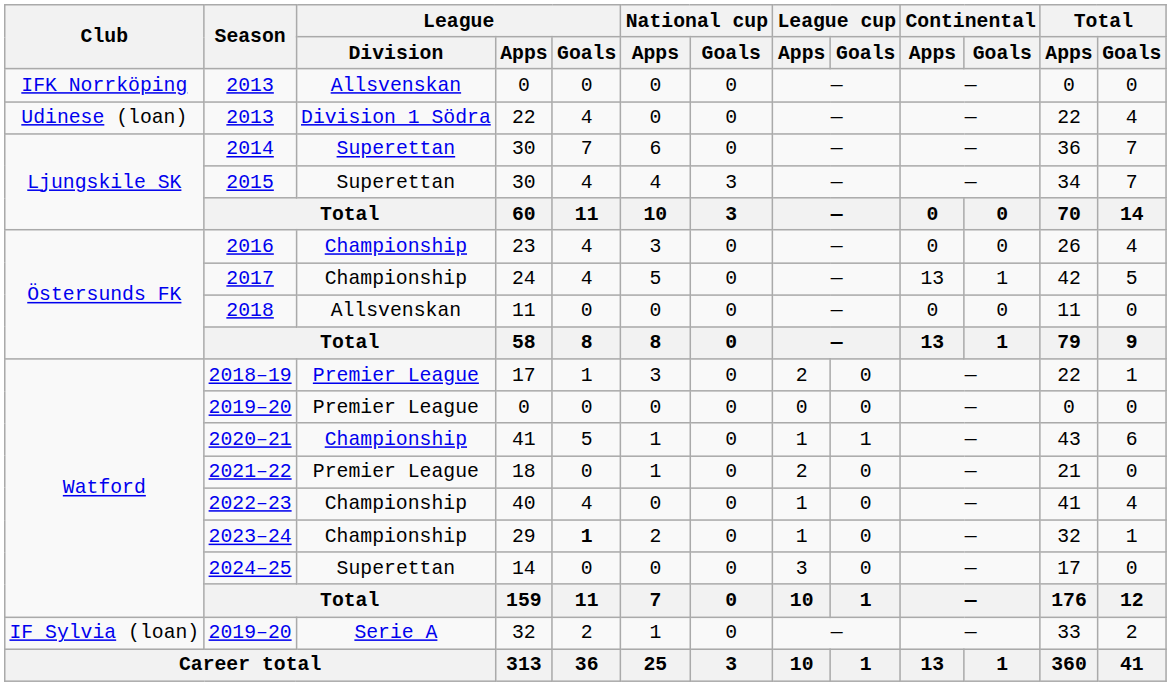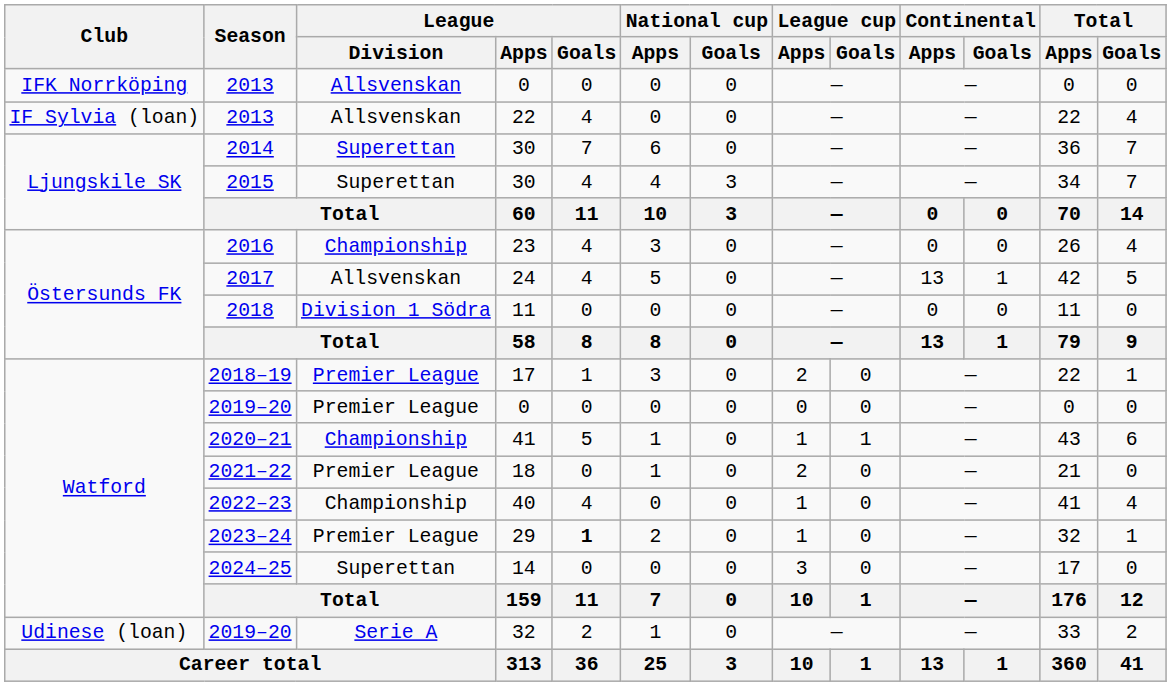 <table class="wikitable" style="text-align:center">
 <tr>
 <th rowspan="2">Club</th>
 <th rowspan="2">Season</th>
 <th colspan="3">League</th>
 <th colspan="2">National cup</th>
 <th colspan="2">League cup</th>
 <th colspan="2">Continental</th>
 <th colspan="2">Total</th>
 </tr>
 <tr>
 <th>Division</th>
 <th>Apps</th>
 <th>Goals</th>
 <th>Apps</th>
 <th>Goals</th>
 <th>Apps</th>
 <th>Goals</th>
 <th>Apps</th>
 <th>Goals</th>
 <th>Apps</th>
 <th>Goals</th>
 </tr>
 <tr>
 <td><a href='#'>IFK Norrköping</a></td>
 <td><a href='#'>2013</a></td>
 <td><a href='#'>Allsvenskan</a></td>
 <td>0</td>
 <td>0</td>
 <td>0</td>
 <td>0</td>
 <td colspan="2">—</td>
 <td colspan="2">—</td>
 <td>0</td>
 <td>0</td>
 </tr>
 <tr>
-<td><a href='#'>Udinese</a> (loan)</td>
+<td><a href='#'>IF Sylvia</a> (loan)</td>
 <td><a href='#'>2013</a></td>
-<td><a href='#'>Division 1 Södra</a></td>
+<td>Allsvenskan</td>
 <td>22</td>
 <td>4</td>
 <td>0</td>
 <td>0</td>
 <td colspan="2">—</td>
 <td colspan="2">—</td>
 <td>22</td>
 <td>4</td>
 </tr>
 <tr>
 <td rowspan="3"><a href='#'>Ljungskile SK</a></td>
 <td><a href='#'>2014</a></td>
 <td><a href='#'>Superettan</a></td>
 <td>30</td>
 <td>7</td>
 <td>6</td>
 <td>0</td>
 <td colspan="2">—</td>
 <td colspan="2">—</td>
 <td>36</td>
 <td>7</td>
 </tr>
 <tr>
 <td><a href='#'>2015</a></td>
 <td>Superettan</td>
 <td>30</td>
 <td>4</td>
 <td>4</td>
 <td>3</td>
 <td colspan="2">—</td>
 <td colspan="2">—</td>
 <td>34</td>
 <td>7</td>
 </tr>
 <tr>
 <th colspan="2">Total</th>
 <th>60</th>
 <th>11</th>
 <th>10</th>
 <th>3</th>
 <th colspan="2">—</th>
 <th>0</th>
 <th>0</th>
 <th>70</th>
 <th>14</th>
 </tr>
 <tr>
 <td rowspan="4"><a href='#'>Östersunds FK</a></td>
 <td><a href='#'>2016</a></td>
 <td><a href='#'>Championship</a></td>
 <td>23</td>
 <td>4</td>
 <td>3</td>
 <td>0</td>
 <td colspan="2">—</td>
 <td>0</td>
 <td>0</td>
 <td>26</td>
 <td>4</td>
 </tr>
 <tr>
 <td><a href='#'>2017</a></td>
-<td>Championship</td>
+<td>Allsvenskan</td>
 <td>24</td>
 <td>4</td>
 <td>5</td>
 <td>0</td>
 <td colspan="2">—</td>
 <td>13</td>
 <td>1</td>
 <td>42</td>
 <td>5</td>
 </tr>
 <tr>
 <td><a href='#'>2018</a></td>
-<td>Allsvenskan</td>
+<td><a href='#'>Division 1 Södra</a></td>
 <td>11</td>
 <td>0</td>
 <td>0</td>
 <td>0</td>
 <td colspan="2">—</td>
 <td>0</td>
 <td>0</td>
 <td>11</td>
 <td>0</td>
 </tr>
 <tr>
 <th colspan="2">Total</th>
 <th>58</th>
 <th>8</th>
 <th>8</th>
 <th>0</th>
 <th colspan="2">—</th>
 <th>13</th>
 <th>1</th>
 <th>79</th>
 <th>9</th>
 </tr>
 <tr>
 <td rowspan="8"><a href='#'>Watford</a></td>
 <td><a href='#'>2018–19</a></td>
 <td><a href='#'>Premier League</a></td>
 <td>17</td>
 <td>1</td>
 <td>3</td>
 <td>0</td>
 <td>2</td>
 <td>0</td>
 <td colspan="2">—</td>
 <td>22</td>
 <td>1</td>
 </tr>
 <tr>
 <td><a href='#'>2019–20</a></td>
 <td>Premier League</td>
 <td>0</td>
 <td>0</td>
 <td>0</td>
 <td>0</td>
 <td>0</td>
 <td>0</td>
 <td colspan="2">—</td>
 <td>0</td>
 <td>0</td>
 </tr>
 <tr>
 <td><a href='#'>2020–21</a></td>
 <td><a href='#'>Championship</a></td>
 <td>41</td>
 <td>5</td>
 <td>1</td>
 <td>0</td>
 <td>1</td>
 <td>1</td>
 <td colspan="2">—</td>
 <td>43</td>
 <td>6</td>
 </tr>
 <tr>
 <td><a href='#'>2021–22</a></td>
 <td>Premier League</td>
 <td>18</td>
 <td>0</td>
 <td>1</td>
 <td>0</td>
 <td>2</td>
 <td>0</td>
 <td colspan="2">—</td>
 <td>21</td>
 <td>0</td>
 </tr>
 <tr>
 <td><a href='#'>2022–23</a></td>
 <td>Championship</td>
 <td>40</td>
 <td>4</td>
 <td>0</td>
 <td>0</td>
 <td>1</td>
 <td>0</td>
 <td colspan="2">—</td>
 <td>41</td>
 <td>4</td>
 </tr>
 <tr>
 <td><a href='#'>2023–24</a></td>
-<td>Championship</td>
+<td>Premier League</td>
 <td>29</td>
 <td><strong>1</strong></td>
 <td>2</td>
 <td>0</td>
 <td>1</td>
 <td>0</td>
 <td colspan="2">—</td>
 <td>32</td>
 <td>1</td>
 </tr>
 <tr>
 <td><a href='#'>2024–25</a></td>
 <td>Superettan</td>
 <td>14</td>
 <td>0</td>
 <td>0</td>
 <td>0</td>
 <td>3</td>
 <td>0</td>
 <td colspan="2">—</td>
 <td>17</td>
 <td>0</td>
 </tr>
 <tr>
 <th colspan="2">Total</th>
 <th>159</th>
 <th>11</th>
 <th>7</th>
 <th>0</th>
 <th>10</th>
 <th>1</th>
 <th colspan="2">—</th>
 <th>176</th>
 <th>12</th>
 </tr>
 <tr>
-<td><a href='#'>IF Sylvia</a> (loan)</td>
+<td><a href='#'>Udinese</a> (loan)</td>
 <td><a href='#'>2019–20</a></td>
 <td><a href='#'>Serie A</a></td>
 <td>32</td>
 <td>2</td>
 <td>1</td>
 <td>0</td>
 <td colspan="2">—</td>
 <td colspan="2">—</td>
 <td>33</td>
 <td>2</td>
 </tr>
 <tr>
 <th colspan="3">Career total</th>
 <th>313</th>
 <th>36</th>
 <th>25</th>
 <th>3</th>
 <th>10</th>
 <th>1</th>
 <th>13</th>
 <th>1</th>
 <th>360</th>
 <th>41</th>
 </tr>
 </table>
